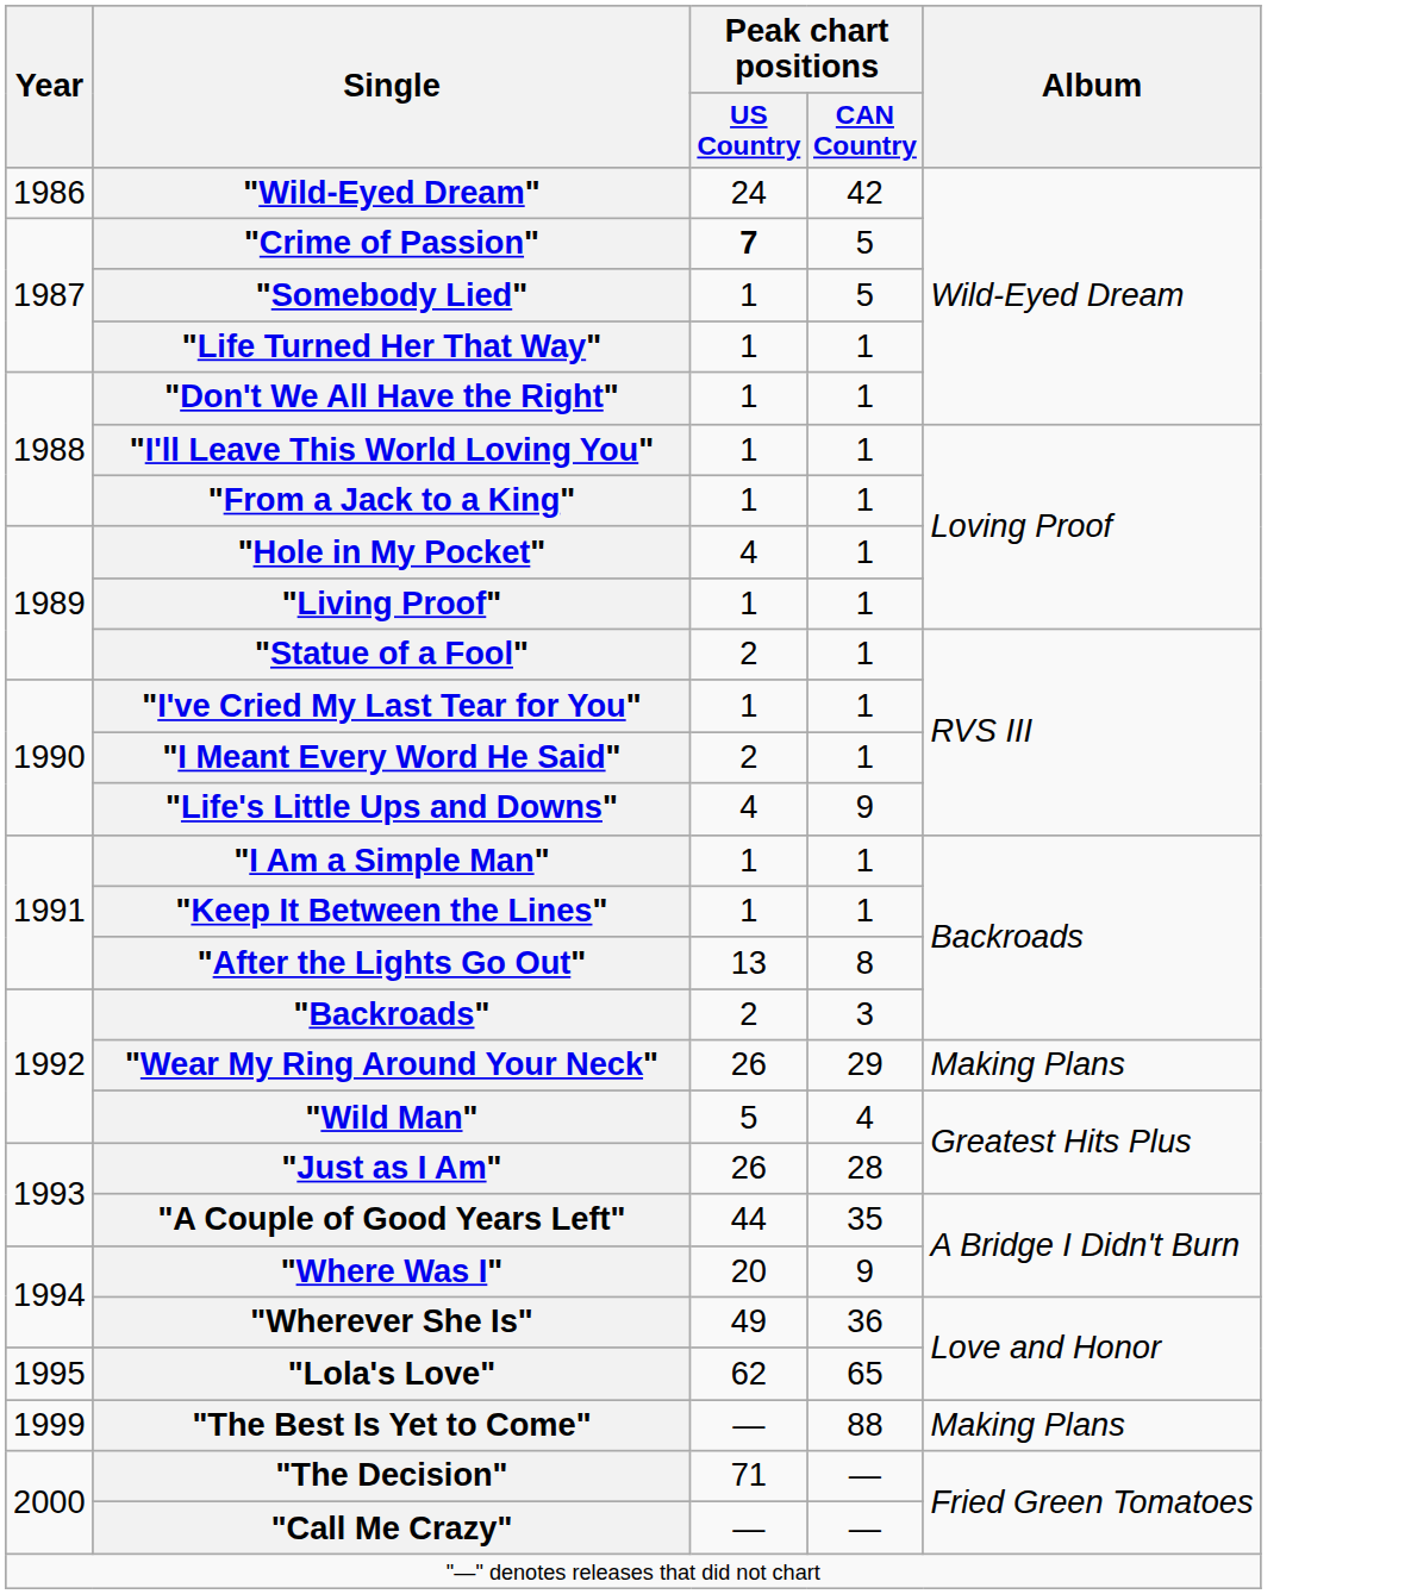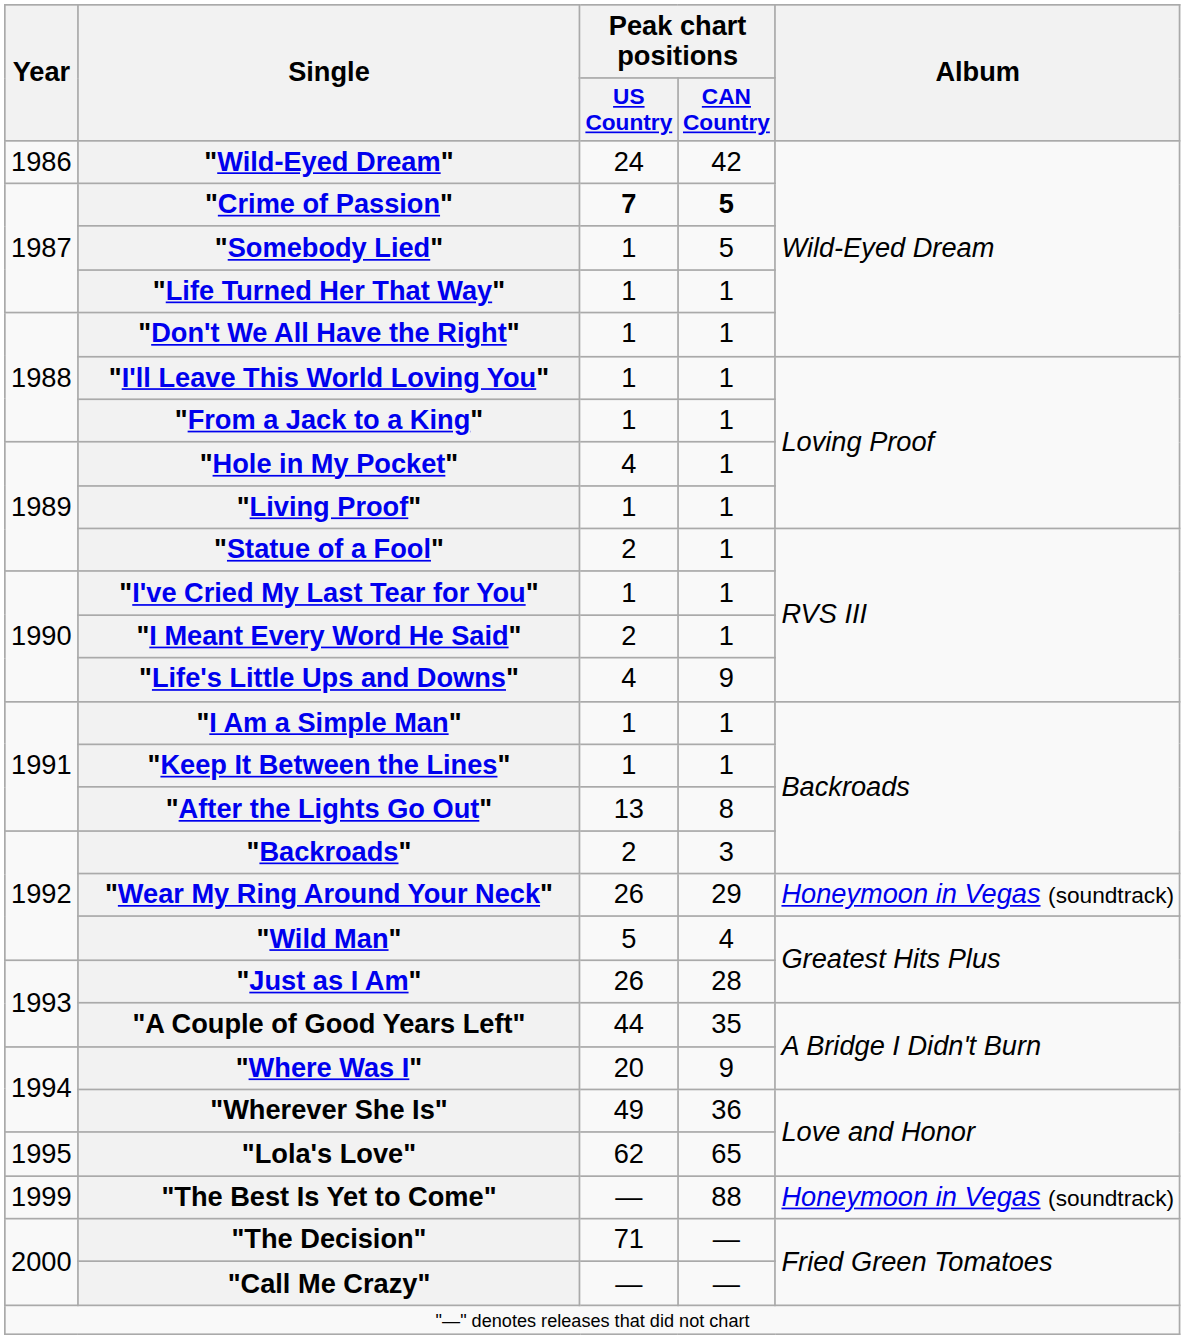 <table class="wikitable plainrowheaders" style="text-align:center;">
 <tr>
 <th rowspan="2">Year</th>
 <th rowspan="2" style="width:18em;">Single</th>
 <th colspan="2">Peak chart<br>positions</th>
 <th rowspan="2">Album</th>
 </tr>
 <tr style="font-size:smaller;">
 <th width="45"><a href='#'>US Country</a><br></th>
 <th width="45"><a href='#'>CAN Country</a><br></th>
 </tr>
 <tr>
 <td>1986</td>
 <th scope="row">"<a href='#'>Wild-Eyed Dream</a>"</th>
 <td>24</td>
 <td>42</td>
 <td align="left" rowspan="5"><em>Wild-Eyed Dream</em></td>
 </tr>
 <tr>
 <td rowspan="3">1987</td>
 <th scope="row">"<a href='#'>Crime of Passion</a>"</th>
 <td><strong>7</strong></td>
-<td>5</td>
+<td><strong>5</strong></td>
 </tr>
 <tr>
 <th scope="row">"<a href='#'>Somebody Lied</a>"</th>
 <td>1</td>
 <td>5</td>
 </tr>
 <tr>
 <th scope="row">"<a href='#'>Life Turned Her That Way</a>"</th>
 <td>1</td>
 <td>1</td>
 </tr>
 <tr>
 <td rowspan="3">1988</td>
 <th scope="row">"<a href='#'>Don't We All Have the Right</a>"</th>
 <td>1</td>
 <td>1</td>
 </tr>
 <tr>
 <th scope="row">"<a href='#'>I'll Leave This World Loving You</a>"</th>
 <td>1</td>
 <td>1</td>
 <td align="left" rowspan="4"><em>Loving Proof</em></td>
 </tr>
 <tr>
 <th scope="row">"<a href='#'>From a Jack to a King</a>"</th>
 <td>1</td>
 <td>1</td>
 </tr>
 <tr>
 <td rowspan="3">1989</td>
 <th scope="row">"<a href='#'>Hole in My Pocket</a>"</th>
 <td>4</td>
 <td>1</td>
 </tr>
 <tr>
 <th scope="row">"<a href='#'>Living Proof</a>"</th>
 <td>1</td>
 <td>1</td>
 </tr>
 <tr>
 <th scope="row">"<a href='#'>Statue of a Fool</a>"</th>
 <td>2</td>
 <td>1</td>
 <td align="left" rowspan="4"><em>RVS III</em></td>
 </tr>
 <tr>
 <td rowspan="3">1990</td>
 <th scope="row">"<a href='#'>I've Cried My Last Tear for You</a>"</th>
 <td>1</td>
 <td>1</td>
 </tr>
 <tr>
 <th scope="row">"<a href='#'>I Meant Every Word He Said</a>"</th>
 <td>2</td>
 <td>1</td>
 </tr>
 <tr>
 <th scope="row">"<a href='#'>Life's Little Ups and Downs</a>"</th>
 <td>4</td>
 <td>9</td>
 </tr>
 <tr>
 <td rowspan="3">1991</td>
 <th scope="row">"<a href='#'>I Am a Simple Man</a>"</th>
 <td>1</td>
 <td>1</td>
 <td align="left" rowspan="4"><em>Backroads</em></td>
 </tr>
 <tr>
 <th scope="row">"<a href='#'>Keep It Between the Lines</a>"</th>
 <td>1</td>
 <td>1</td>
 </tr>
 <tr>
 <th scope="row">"<a href='#'>After the Lights Go Out</a>"</th>
 <td>13</td>
 <td>8</td>
 </tr>
 <tr>
 <td rowspan="3">1992</td>
 <th scope="row">"<a href='#'>Backroads</a>"</th>
 <td>2</td>
 <td>3</td>
 </tr>
 <tr>
 <th scope="row">"<a href='#'>Wear My Ring Around Your Neck</a>"</th>
 <td>26</td>
 <td>29</td>
-<td align="left"><em>Making Plans</em></td>
+<td align="left"><em><a href='#'>Honeymoon in Vegas</a></em> <small>(soundtrack)</small></td>
 </tr>
 <tr>
 <th scope="row">"<a href='#'>Wild Man</a>"</th>
 <td>5</td>
 <td>4</td>
 <td align="left" rowspan="2"><em>Greatest Hits Plus</em></td>
 </tr>
 <tr>
 <td rowspan="2">1993</td>
 <th scope="row">"<a href='#'>Just as I Am</a>"</th>
 <td>26</td>
 <td>28</td>
 </tr>
 <tr>
 <th scope="row">"A Couple of Good Years Left"</th>
 <td>44</td>
 <td>35</td>
 <td align="left" rowspan="2"><em>A Bridge I Didn't Burn</em></td>
 </tr>
 <tr>
 <td rowspan="2">1994</td>
 <th scope="row">"<a href='#'>Where Was I</a>"</th>
 <td>20</td>
 <td>9</td>
 </tr>
 <tr>
 <th scope="row">"Wherever She Is"</th>
 <td>49</td>
 <td>36</td>
 <td align="left" rowspan="2"><em>Love and Honor</em></td>
 </tr>
 <tr>
 <td>1995</td>
 <th scope="row">"Lola's Love"</th>
 <td>62</td>
 <td>65</td>
 </tr>
 <tr>
 <td>1999</td>
 <th scope="row">"The Best Is Yet to Come"</th>
 <td>—</td>
 <td>88</td>
-<td align="left"><em>Making Plans</em></td>
+<td align="left"><em><a href='#'>Honeymoon in Vegas</a></em> <small>(soundtrack)</small></td>
 </tr>
 <tr>
 <td rowspan="2">2000</td>
 <th scope="row">"The Decision"</th>
 <td>71</td>
 <td>—</td>
 <td align="left" rowspan="2"><em>Fried Green Tomatoes</em></td>
 </tr>
 <tr>
 <th scope="row">"Call Me Crazy"</th>
 <td>—</td>
 <td>—</td>
 </tr>
 <tr>
 <td colspan="5" style="font-size:8pt">"—" denotes releases that did not chart</td>
 </tr>
 </table>
